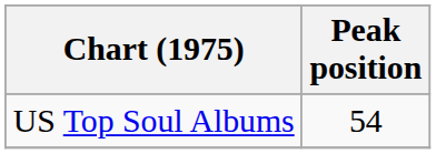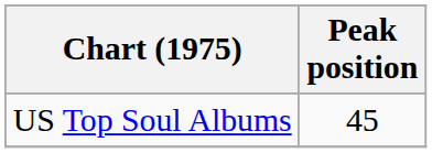 <table class="wikitable">
 <tr>
 <th>Chart (1975)</th>
 <th>Peak<br>position</th>
 </tr>
 <tr>
 <td>US <a href='#'>Top Soul Albums</a></td>
-<td align=center>54</td>
+<td align=center>45</td>
 </tr>
 <tr>
 </tr>
 </table>
